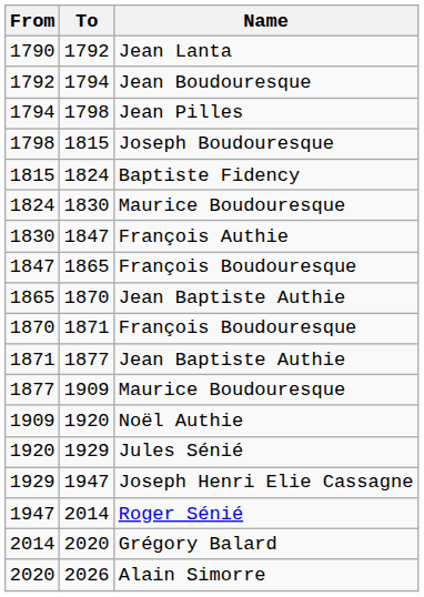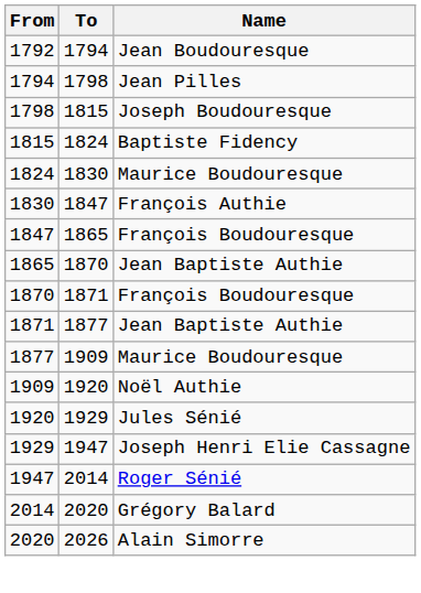 <table class="wikitable">
 <tr>
 <th>From</th>
 <th>To</th>
 <th>Name</th>
-</tr>
-<tr>
-<td>1790</td>
-<td>1792</td>
-<td>Jean Lanta</td>
 </tr>
 <tr>
 <td>1792</td>
 <td>1794</td>
 <td>Jean Boudouresque</td>
 </tr>
 <tr>
 <td>1794</td>
 <td>1798</td>
 <td>Jean Pilles</td>
 </tr>
 <tr>
 <td>1798</td>
 <td>1815</td>
 <td>Joseph Boudouresque</td>
 </tr>
 <tr>
 <td>1815</td>
 <td>1824</td>
 <td>Baptiste Fidency</td>
 </tr>
 <tr>
 <td>1824</td>
 <td>1830</td>
 <td>Maurice Boudouresque</td>
 </tr>
 <tr>
 <td>1830</td>
 <td>1847</td>
 <td>François Authie</td>
 </tr>
 <tr>
 <td>1847</td>
 <td>1865</td>
 <td>François Boudouresque</td>
 </tr>
 <tr>
 <td>1865</td>
 <td>1870</td>
 <td>Jean Baptiste Authie</td>
 </tr>
 <tr>
 <td>1870</td>
 <td>1871</td>
 <td>François Boudouresque</td>
 </tr>
 <tr>
 <td>1871</td>
 <td>1877</td>
 <td>Jean Baptiste Authie</td>
 </tr>
 <tr>
 <td>1877</td>
 <td>1909</td>
 <td>Maurice Boudouresque</td>
 </tr>
 <tr>
 <td>1909</td>
 <td>1920</td>
 <td>Noël Authie</td>
 </tr>
 <tr>
 <td>1920</td>
 <td>1929</td>
 <td>Jules Sénié</td>
 </tr>
 <tr>
 <td>1929</td>
 <td>1947</td>
 <td>Joseph Henri Elie Cassagne</td>
 </tr>
 <tr>
 <td>1947</td>
 <td>2014</td>
 <td><a href='#'>Roger Sénié</a></td>
 </tr>
 <tr>
 <td>2014</td>
 <td>2020</td>
 <td>Grégory Balard</td>
 </tr>
 <tr>
 <td>2020</td>
 <td>2026</td>
 <td>Alain Simorre</td>
 </tr>
 </table>
